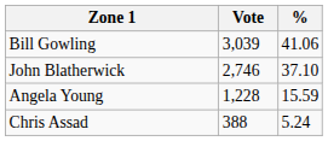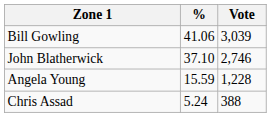 <table class="wikitable">
 <tr>
 <th bgcolor="#DDDDFF" width="200px">Zone 1</th>
+<th bgcolor="#DDDDFF" width="30px">%</th>
 <th bgcolor="#DDDDFF" width="50px">Vote</th>
-<th bgcolor="#DDDDFF" width="30px">%</th>
 </tr>
 <tr>
 <td>Bill Gowling</td>
+<td>41.06</td>
 <td>3,039</td>
-<td>41.06</td>
 </tr>
 <tr>
 <td>John Blatherwick</td>
+<td>37.10</td>
 <td>2,746</td>
-<td>37.10</td>
 </tr>
 <tr>
 <td>Angela Young</td>
+<td>15.59</td>
 <td>1,228</td>
-<td>15.59</td>
 </tr>
 <tr>
 <td>Chris Assad</td>
+<td>5.24</td>
 <td>388</td>
-<td>5.24</td>
 </tr>
 </table>
